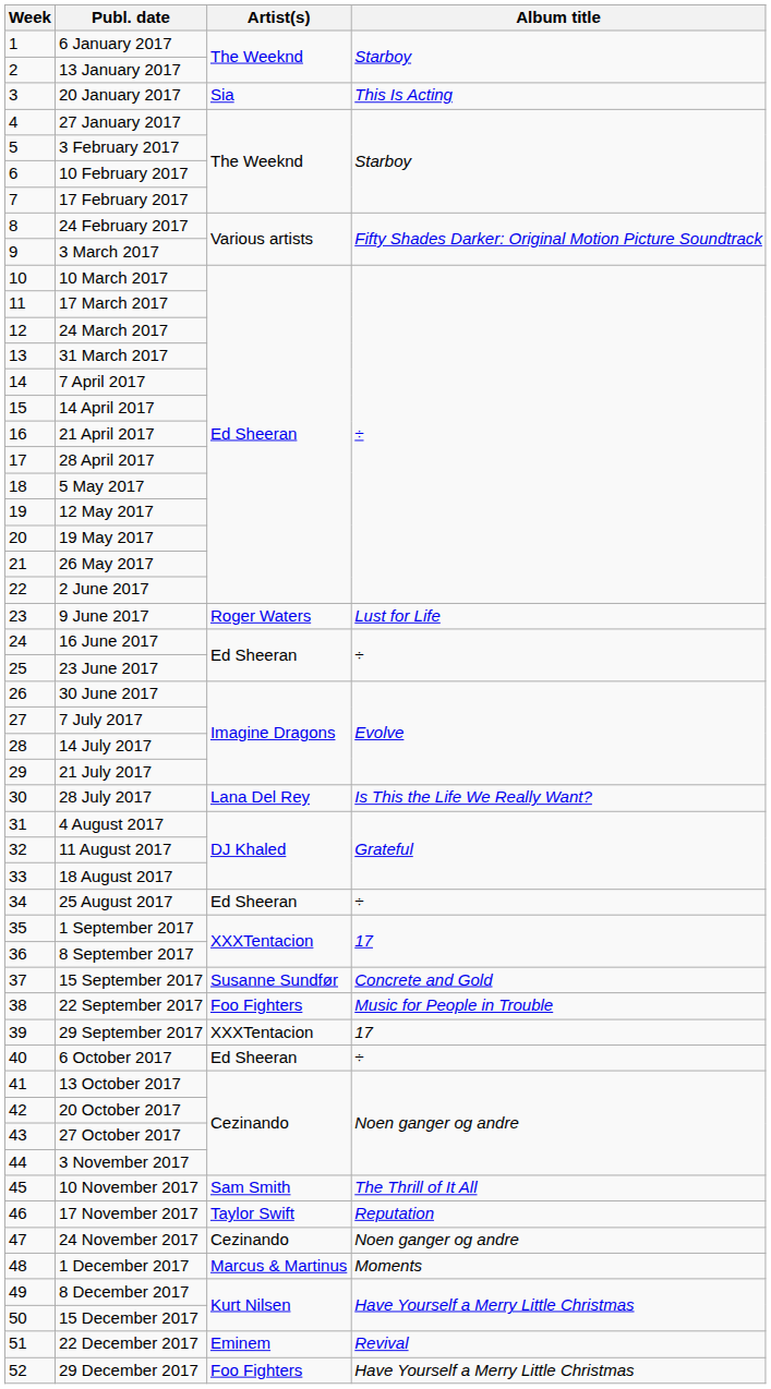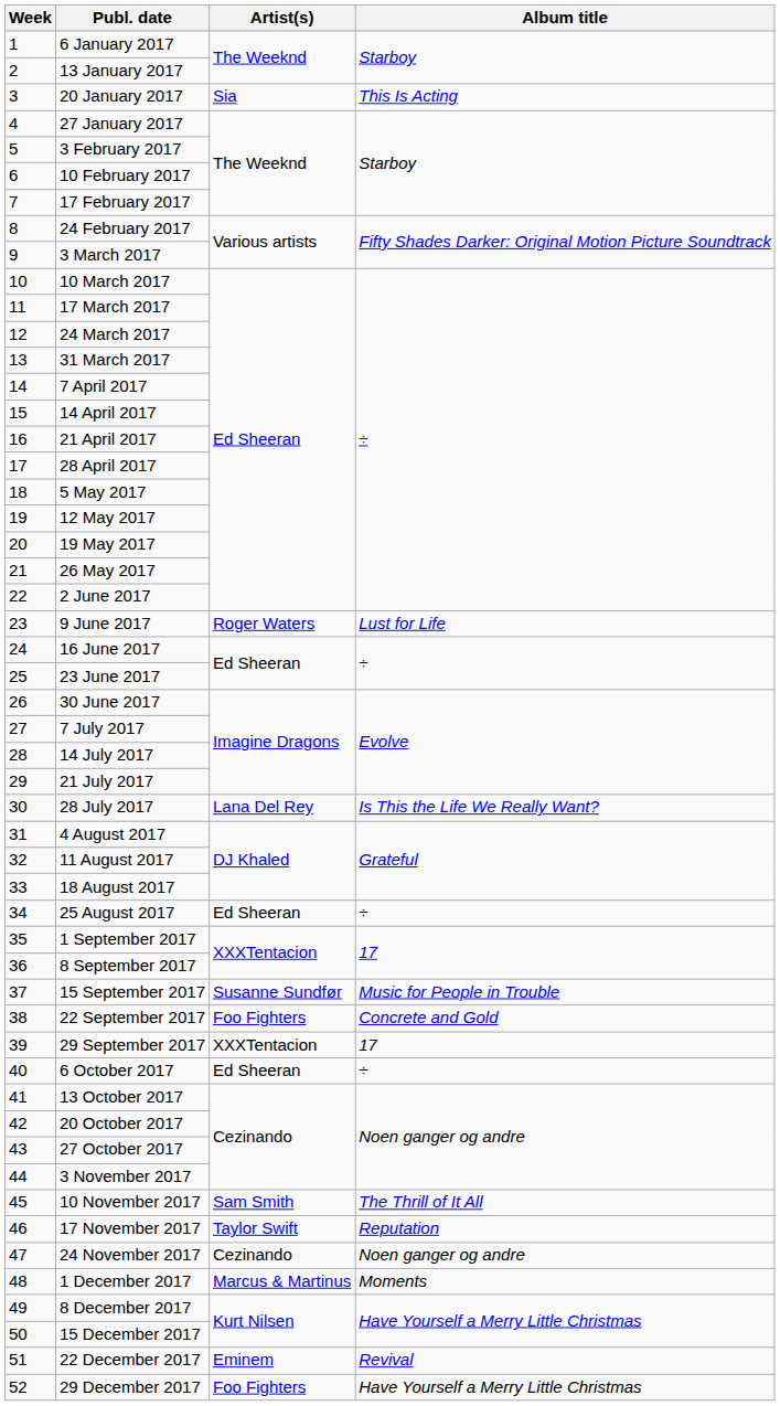 <table class="wikitable">
 <tr>
 <th>Week</th>
 <th>Publ. date</th>
 <th>Artist(s)</th>
 <th>Album title</th>
 </tr>
 <tr>
 <td>1</td>
 <td>6 January 2017</td>
 <td rowspan=2><a href='#'>The Weeknd</a></td>
 <td rowspan=2><em><a href='#'>Starboy</a></em></td>
 </tr>
 <tr>
 <td>2</td>
 <td>13 January 2017</td>
 </tr>
 <tr>
 <td>3</td>
 <td>20 January 2017</td>
 <td><a href='#'>Sia</a></td>
 <td><em><a href='#'>This Is Acting</a></em></td>
 </tr>
 <tr>
 <td>4</td>
 <td>27 January 2017</td>
 <td rowspan=4>The Weeknd</td>
 <td rowspan=4><em>Starboy</em></td>
 </tr>
 <tr>
 <td>5</td>
 <td>3 February 2017</td>
 </tr>
 <tr>
 <td>6</td>
 <td>10 February 2017</td>
 </tr>
 <tr>
 <td>7</td>
 <td>17 February 2017</td>
 </tr>
 <tr>
 <td>8</td>
 <td>24 February 2017</td>
 <td rowspan=2>Various artists</td>
 <td rowspan=2><em><a href='#'>Fifty Shades Darker: Original Motion Picture Soundtrack</a></em></td>
 </tr>
 <tr>
 <td>9</td>
 <td>3 March 2017</td>
 </tr>
 <tr>
 <td>10</td>
 <td>10 March 2017</td>
 <td rowspan=13><a href='#'>Ed Sheeran</a></td>
 <td rowspan=13><em><a href='#'>÷</a></em></td>
 </tr>
 <tr>
 <td>11</td>
 <td>17 March 2017</td>
 </tr>
 <tr>
 <td>12</td>
 <td>24 March 2017</td>
 </tr>
 <tr>
 <td>13</td>
 <td>31 March 2017</td>
 </tr>
 <tr>
 <td>14</td>
 <td>7 April 2017</td>
 </tr>
 <tr>
 <td>15</td>
 <td>14 April 2017</td>
 </tr>
 <tr>
 <td>16</td>
 <td>21 April 2017</td>
 </tr>
 <tr>
 <td>17</td>
 <td>28 April 2017</td>
 </tr>
 <tr>
 <td>18</td>
 <td>5 May 2017</td>
 </tr>
 <tr>
 <td>19</td>
 <td>12 May 2017</td>
 </tr>
 <tr>
 <td>20</td>
 <td>19 May 2017</td>
 </tr>
 <tr>
 <td>21</td>
 <td>26 May 2017</td>
 </tr>
 <tr>
 <td>22</td>
 <td>2 June 2017</td>
 </tr>
 <tr>
 <td>23</td>
 <td>9 June 2017</td>
 <td><a href='#'>Roger Waters</a></td>
 <td><em><a href='#'>Lust for Life</a></em></td>
 </tr>
 <tr>
 <td>24</td>
 <td>16 June 2017</td>
 <td rowspan=2>Ed Sheeran</td>
 <td rowspan=2><em>÷</em></td>
 </tr>
 <tr>
 <td>25</td>
 <td>23 June 2017</td>
 </tr>
 <tr>
 <td>26</td>
 <td>30 June 2017</td>
 <td rowspan=4><a href='#'>Imagine Dragons</a></td>
 <td rowspan=4><em><a href='#'>Evolve</a></em></td>
 </tr>
 <tr>
 <td>27</td>
 <td>7 July 2017</td>
 </tr>
 <tr>
 <td>28</td>
 <td>14 July 2017</td>
 </tr>
 <tr>
 <td>29</td>
 <td>21 July 2017</td>
 </tr>
 <tr>
 <td>30</td>
 <td>28 July 2017</td>
 <td><a href='#'>Lana Del Rey</a></td>
 <td><em><a href='#'>Is This the Life We Really Want?</a></em></td>
 </tr>
 <tr>
 <td>31</td>
 <td>4 August 2017</td>
 <td rowspan=3><a href='#'>DJ Khaled</a></td>
 <td rowspan=3><em><a href='#'>Grateful</a></em></td>
 </tr>
 <tr>
 <td>32</td>
 <td>11 August 2017</td>
 </tr>
 <tr>
 <td>33</td>
 <td>18 August 2017</td>
 </tr>
 <tr>
 <td>34</td>
 <td>25 August 2017</td>
 <td>Ed Sheeran</td>
 <td><em>÷</em></td>
 </tr>
 <tr>
 <td>35</td>
 <td>1 September 2017</td>
 <td rowspan=2><a href='#'>XXXTentacion</a></td>
 <td rowspan=2><em><a href='#'>17</a></em></td>
 </tr>
 <tr>
 <td>36</td>
 <td>8 September 2017</td>
 </tr>
 <tr>
 <td>37</td>
 <td>15 September 2017</td>
 <td><a href='#'>Susanne Sundfør</a></td>
-<td><em><a href='#'>Concrete and Gold</a></em></td>
+<td><em><a href='#'>Music for People in Trouble</a></em></td>
 </tr>
 <tr>
 <td>38</td>
 <td>22 September 2017</td>
 <td><a href='#'>Foo Fighters</a></td>
-<td><em><a href='#'>Music for People in Trouble</a></em></td>
+<td><em><a href='#'>Concrete and Gold</a></em></td>
 </tr>
 <tr>
 <td>39</td>
 <td>29 September 2017</td>
 <td>XXXTentacion</td>
 <td><em>17</em></td>
 </tr>
 <tr>
 <td>40</td>
 <td>6 October 2017</td>
 <td>Ed Sheeran</td>
 <td><em>÷</em></td>
 </tr>
 <tr>
 <td>41</td>
 <td>13 October 2017</td>
 <td rowspan=4>Cezinando</td>
 <td rowspan=4><em>Noen ganger og andre</em></td>
 </tr>
 <tr>
 <td>42</td>
 <td>20 October 2017</td>
 </tr>
 <tr>
 <td>43</td>
 <td>27 October 2017</td>
 </tr>
 <tr>
 <td>44</td>
 <td>3 November 2017</td>
 </tr>
 <tr>
 <td>45</td>
 <td>10 November 2017</td>
 <td><a href='#'>Sam Smith</a></td>
 <td><em><a href='#'>The Thrill of It All</a></em></td>
 </tr>
 <tr>
 <td>46</td>
 <td>17 November 2017</td>
 <td><a href='#'>Taylor Swift</a></td>
 <td><em><a href='#'>Reputation</a></em></td>
 </tr>
 <tr>
 <td>47</td>
 <td>24 November 2017</td>
 <td>Cezinando</td>
 <td><em>Noen ganger og andre</em></td>
 </tr>
 <tr>
 <td>48</td>
 <td>1 December 2017</td>
 <td><a href='#'>Marcus & Martinus</a></td>
 <td><em>Moments</em></td>
 </tr>
 <tr>
 <td>49</td>
 <td>8 December 2017</td>
 <td rowspan=2><a href='#'>Kurt Nilsen</a></td>
 <td rowspan=2><em><a href='#'>Have Yourself a Merry Little Christmas</a></em></td>
 </tr>
 <tr>
 <td>50</td>
 <td>15 December 2017</td>
 </tr>
 <tr>
 <td>51</td>
 <td>22 December 2017</td>
 <td><a href='#'>Eminem</a></td>
 <td><em><a href='#'>Revival</a></em></td>
 </tr>
 <tr>
 <td>52</td>
 <td>29 December 2017</td>
 <td><a href='#'>Foo Fighters</a></td>
 <td><em>Have Yourself a Merry Little Christmas</em></td>
 </tr>
 </table>
